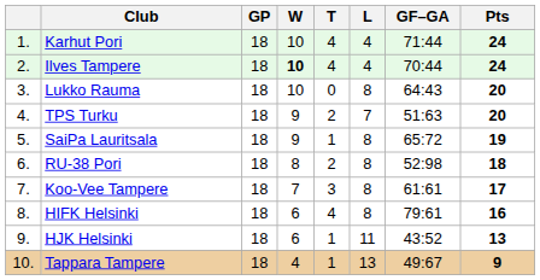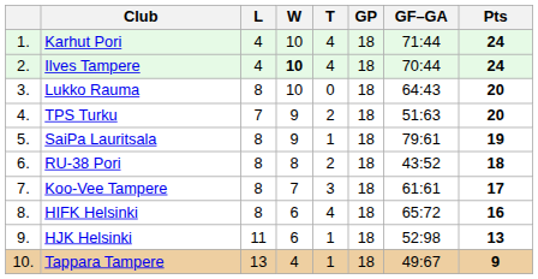 <table class="wikitable">
 <tr>
 <th width="30"></th>
 <th width="200">Club</th>
-<th width="30">GP</th>
+<th width="30">L</th>
 <th width="30">W</th>
 <th width="30">T</th>
-<th width="30">L</th>
+<th width="30">GP</th>
 <th width="70">GF–GA</th>
 <th width="70">Pts</th>
 </tr>
 <tr bgcolor="#e6fae6" align="center">
 <td>1.</td>
 <td align="left"><a href='#'>Karhut Pori</a></td>
-<td>18</td>
+<td>4</td>
 <td>10</td>
 <td>4</td>
-<td>4</td>
+<td>18</td>
 <td>71:44</td>
 <td><strong>24</strong></td>
 </tr>
 <tr bgcolor="#e6fae6" align="center">
 <td>2.</td>
 <td align="left"><a href='#'>Ilves Tampere</a></td>
-<td>18</td>
+<td>4</td>
 <td><strong>10</strong></td>
 <td>4</td>
-<td>4</td>
+<td>18</td>
 <td>70:44</td>
 <td><strong>24</strong></td>
 </tr>
 <tr bgcolor="#FFFFFF" align="center">
 <td>3.</td>
 <td align="left"><a href='#'>Lukko Rauma</a></td>
-<td>18</td>
+<td>8</td>
 <td>10</td>
 <td>0</td>
-<td>8</td>
+<td>18</td>
 <td>64:43</td>
 <td><strong>20</strong></td>
 </tr>
 <tr bgcolor="#FFFFFF" align="center">
 <td>4.</td>
 <td align="left"><a href='#'>TPS Turku</a></td>
-<td>18</td>
+<td>7</td>
 <td>9</td>
 <td>2</td>
-<td>7</td>
+<td>18</td>
 <td>51:63</td>
 <td><strong>20</strong></td>
 </tr>
 <tr bgcolor="#FFFFFF" align="center">
 <td>5.</td>
 <td align="left"><a href='#'>SaiPa Lauritsala</a></td>
-<td>18</td>
+<td>8</td>
 <td>9</td>
 <td>1</td>
-<td>8</td>
-<td>65:72</td>
+<td>18</td>
+<td>79:61</td>
 <td><strong>19</strong></td>
 </tr>
 <tr bgcolor="#FFFFFF" align="center">
 <td>6.</td>
 <td align="left"><a href='#'>RU-38 Pori</a></td>
-<td>18</td>
+<td>8</td>
 <td>8</td>
 <td>2</td>
-<td>8</td>
-<td>52:98</td>
+<td>18</td>
+<td>43:52</td>
 <td><strong>18</strong></td>
 </tr>
 <tr bgcolor="#FFFFFF" align="center">
 <td>7.</td>
 <td align="left"><a href='#'>Koo-Vee Tampere</a></td>
-<td>18</td>
+<td>8</td>
 <td>7</td>
 <td>3</td>
-<td>8</td>
+<td>18</td>
 <td>61:61</td>
 <td><strong>17</strong></td>
 </tr>
 <tr bgcolor="#FFFFFF" align="center">
 <td>8.</td>
 <td align="left"><a href='#'>HIFK Helsinki</a></td>
-<td>18</td>
+<td>8</td>
 <td>6</td>
 <td>4</td>
-<td>8</td>
-<td>79:61</td>
+<td>18</td>
+<td>65:72</td>
 <td><strong>16</strong></td>
 </tr>
 <tr bgcolor="#FFFFFF" align="center">
 <td>9.</td>
 <td align="left"><a href='#'>HJK Helsinki</a></td>
-<td>18</td>
+<td>11</td>
 <td>6</td>
 <td>1</td>
-<td>11</td>
-<td>43:52</td>
+<td>18</td>
+<td>52:98</td>
 <td><strong>13</strong></td>
 </tr>
 <tr bgcolor="#EECFA1" align="center">
 <td>10.</td>
 <td align="left"><a href='#'>Tappara Tampere</a></td>
-<td>18</td>
+<td>13</td>
 <td>4</td>
 <td>1</td>
-<td>13</td>
+<td>18</td>
 <td>49:67</td>
 <td><strong>9</strong></td>
 </tr>
 </table>
